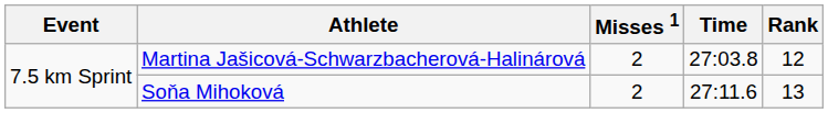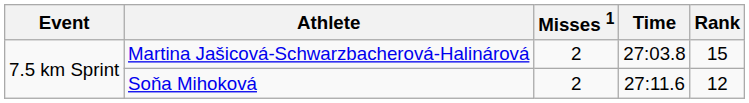 <table class="wikitable" style="font-size:90%">
 <tr>
 <th>Event</th>
 <th>Athlete</th>
 <th>Misses <sup>1</sup></th>
 <th>Time</th>
 <th>Rank</th>
 </tr>
 <tr>
 <td rowspan="2">7.5 km Sprint</td>
 <td><a href='#'>Martina Jašicová-Schwarzbacherová-Halinárová</a></td>
 <td align="center">2</td>
 <td align="center">27:03.8</td>
-<td align="center">12</td>
+<td align="center">15</td>
 </tr>
 <tr>
 <td><a href='#'>Soňa Mihoková</a></td>
 <td align="center">2</td>
 <td align="center">27:11.6</td>
-<td align="center">13</td>
+<td align="center">12</td>
 </tr>
 </table>
